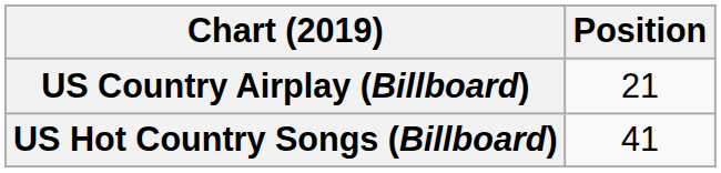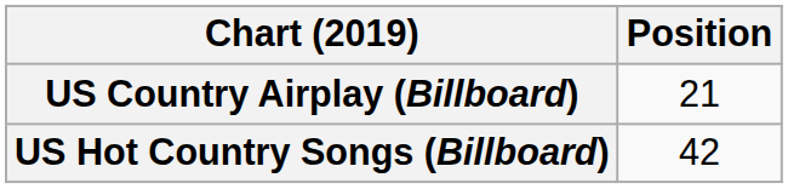 <table class="wikitable sortable plainrowheaders" style="text-align:center">
 <tr>
 <th>Chart (2019)</th>
 <th>Position</th>
 </tr>
 <tr>
 <th scope="row">US Country Airplay (<em>Billboard</em>)</th>
 <td>21</td>
 </tr>
 <tr>
 <th scope="row">US Hot Country Songs (<em>Billboard</em>)</th>
-<td>41</td>
+<td>42</td>
 </tr>
 </table>
